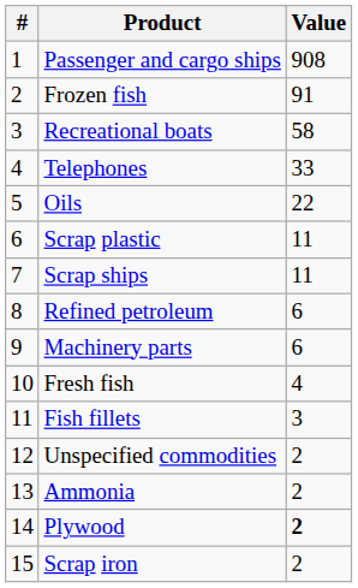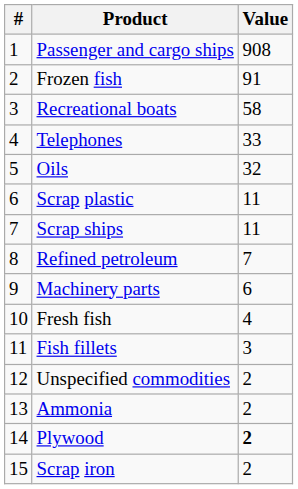 <table class="wikitable sortable plainrowheads">
 <tr>
 <th scope="col">#</th>
 <th scope="col">Product</th>
 <th scope="col">Value</th>
 </tr>
 <tr>
 <td>1</td>
 <td><a href='#'>Passenger and cargo ships</a></td>
 <td>908</td>
 </tr>
 <tr>
 <td>2</td>
 <td>Frozen <a href='#'>fish</a></td>
 <td>91</td>
 </tr>
 <tr>
 <td>3</td>
 <td><a href='#'>Recreational boats</a></td>
 <td>58</td>
 </tr>
 <tr>
 <td>4</td>
 <td><a href='#'>Telephones</a></td>
 <td>33</td>
 </tr>
 <tr>
 <td>5</td>
 <td><a href='#'>Oils</a></td>
-<td>22</td>
+<td>32</td>
 </tr>
 <tr>
 <td>6</td>
 <td><a href='#'>Scrap</a> <a href='#'>plastic</a></td>
 <td>11</td>
 </tr>
 <tr>
 <td>7</td>
 <td><a href='#'>Scrap ships</a></td>
 <td>11</td>
 </tr>
 <tr>
 <td>8</td>
 <td><a href='#'>Refined petroleum</a></td>
-<td>6</td>
+<td>7</td>
 </tr>
 <tr>
 <td>9</td>
 <td><a href='#'>Machinery parts</a></td>
 <td>6</td>
 </tr>
 <tr>
 <td>10</td>
 <td>Fresh fish</td>
 <td>4</td>
 </tr>
 <tr>
 <td>11</td>
 <td><a href='#'>Fish fillets</a></td>
 <td>3</td>
 </tr>
 <tr>
 <td>12</td>
 <td>Unspecified <a href='#'>commodities</a></td>
 <td>2</td>
 </tr>
 <tr>
 <td>13</td>
 <td><a href='#'>Ammonia</a></td>
 <td>2</td>
 </tr>
 <tr>
 <td>14</td>
 <td><a href='#'>Plywood</a></td>
 <td><strong>2</strong></td>
 </tr>
 <tr>
 <td>15</td>
 <td><a href='#'>Scrap</a> <a href='#'>iron</a></td>
 <td>2</td>
 </tr>
 </table>
